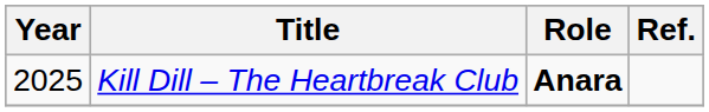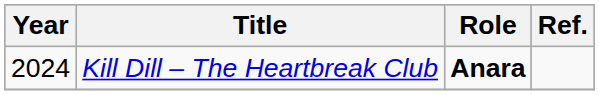 <table class="wikitable sortable">
 <tr>
 <th>Year</th>
 <th>Title</th>
 <th>Role</th>
 <th>Ref.</th>
 </tr>
 <tr>
-<td>2025</td>
+<td>2024</td>
 <td><em><a href='#'>Kill Dill – The Heartbreak Club</a></em></td>
 <td><strong>Anara</strong></td>
 <td></td>
 </tr>
 <tr>
 </tr>
 </table>
